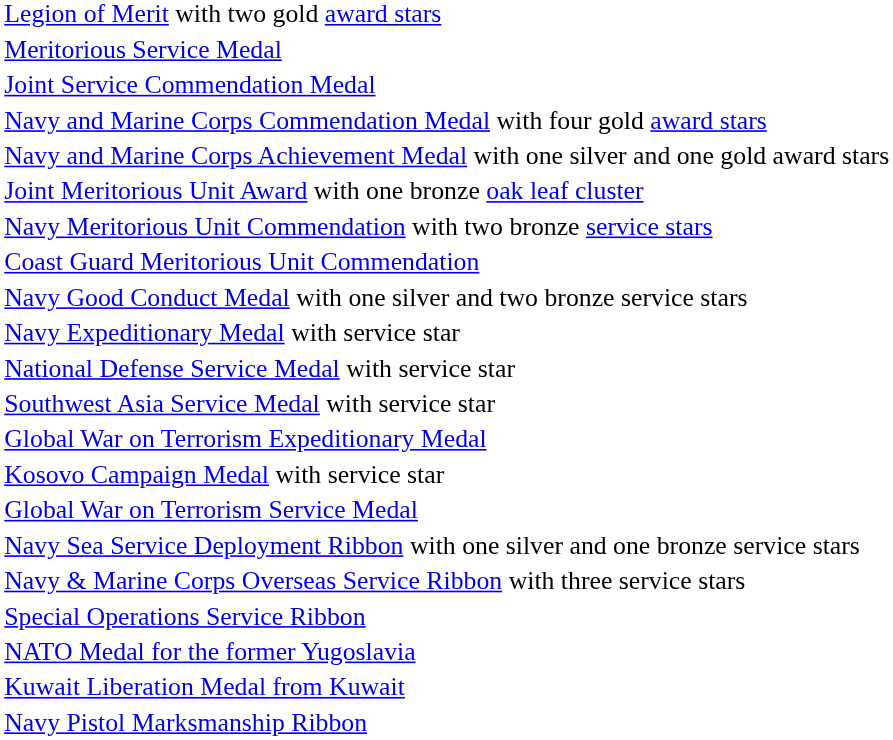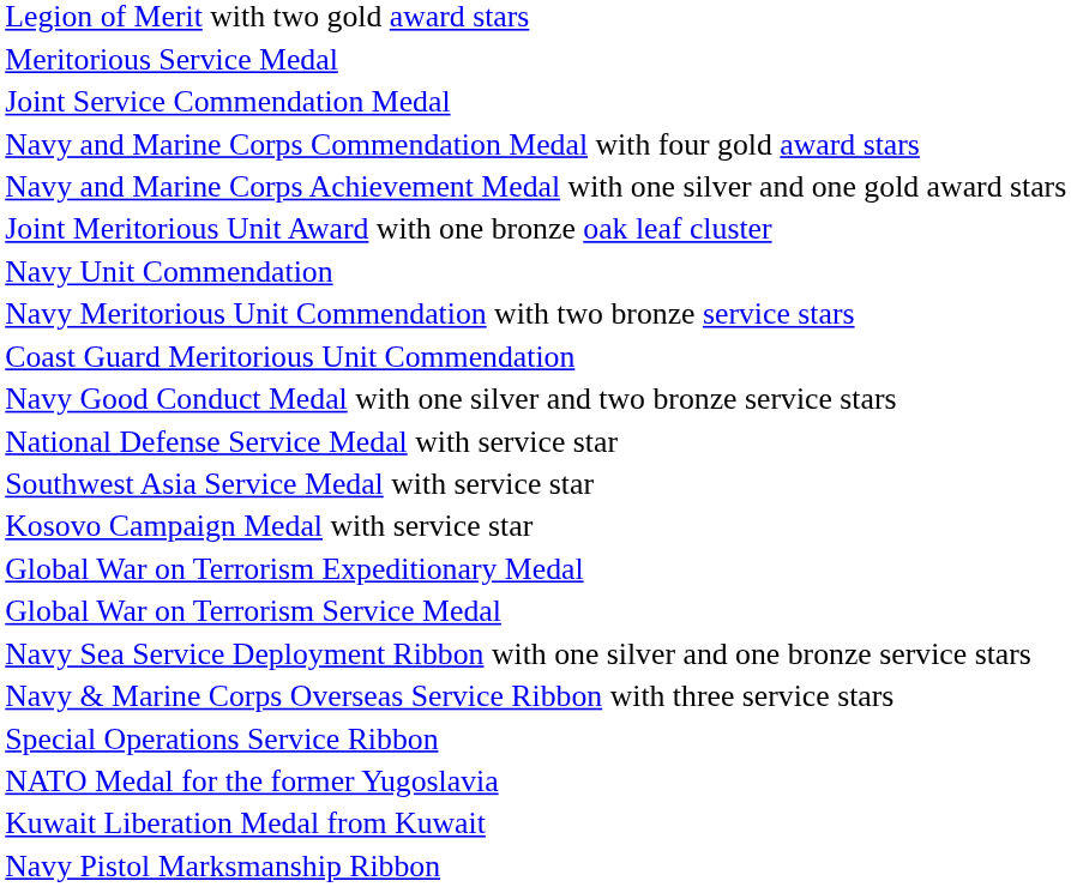 <table>
 <tr>
 <td></td>
 <td><a href='#'>Legion of Merit</a> with two gold <a href='#'>award stars</a></td>
 </tr>
 <tr>
 <td></td>
 <td><a href='#'>Meritorious Service Medal</a></td>
 </tr>
 <tr>
 <td></td>
 <td><a href='#'>Joint Service Commendation Medal</a></td>
 </tr>
 <tr>
 <td></td>
 <td><a href='#'>Navy and Marine Corps Commendation Medal</a> with four gold <a href='#'>award stars</a></td>
 </tr>
 <tr>
 <td></td>
 <td><a href='#'>Navy and Marine Corps Achievement Medal</a> with one silver and one gold award stars</td>
 </tr>
 <tr>
 <td></td>
 <td><a href='#'>Joint Meritorious Unit Award</a> with one bronze <a href='#'>oak leaf cluster</a></td>
 </tr>
 <tr>
 <td></td>
+<td><a href='#'>Navy Unit Commendation</a></td>
+</tr>
+<tr>
+<td></td>
 <td><a href='#'>Navy Meritorious Unit Commendation</a> with two bronze <a href='#'>service stars</a></td>
 </tr>
 <tr>
 <td></td>
 <td><a href='#'>Coast Guard Meritorious Unit Commendation</a></td>
 </tr>
 <tr>
 <td></td>
 <td><a href='#'>Navy Good Conduct Medal</a> with one silver and two bronze service stars</td>
 </tr>
 <tr>
 <td></td>
-<td><a href='#'>Navy Expeditionary Medal</a> with service star</td>
-</tr>
-<tr>
-<td></td>
 <td><a href='#'>National Defense Service Medal</a> with service star</td>
 </tr>
 <tr>
 <td></td>
 <td><a href='#'>Southwest Asia Service Medal</a> with service star</td>
 </tr>
 <tr>
 <td></td>
-<td><a href='#'>Global War on Terrorism Expeditionary Medal</a></td>
+<td><a href='#'>Kosovo Campaign Medal</a> with service star</td>
 </tr>
 <tr>
 <td></td>
-<td><a href='#'>Kosovo Campaign Medal</a> with service star</td>
+<td><a href='#'>Global War on Terrorism Expeditionary Medal</a></td>
 </tr>
 <tr>
 <td></td>
 <td><a href='#'>Global War on Terrorism Service Medal</a></td>
 </tr>
 <tr>
 <td></td>
 <td><a href='#'>Navy Sea Service Deployment Ribbon</a> with one silver and one bronze service stars</td>
 </tr>
 <tr>
 <td></td>
 <td><a href='#'>Navy & Marine Corps Overseas Service Ribbon</a> with three service stars</td>
 </tr>
 <tr>
 <td></td>
 <td><a href='#'>Special Operations Service Ribbon</a></td>
 </tr>
 <tr>
 <td></td>
 <td><a href='#'>NATO Medal for the former Yugoslavia</a></td>
 </tr>
 <tr>
 <td></td>
 <td><a href='#'>Kuwait Liberation Medal from Kuwait</a></td>
 </tr>
 <tr>
 <td></td>
 <td><a href='#'>Navy Pistol Marksmanship Ribbon</a></td>
 </tr>
 </table>
